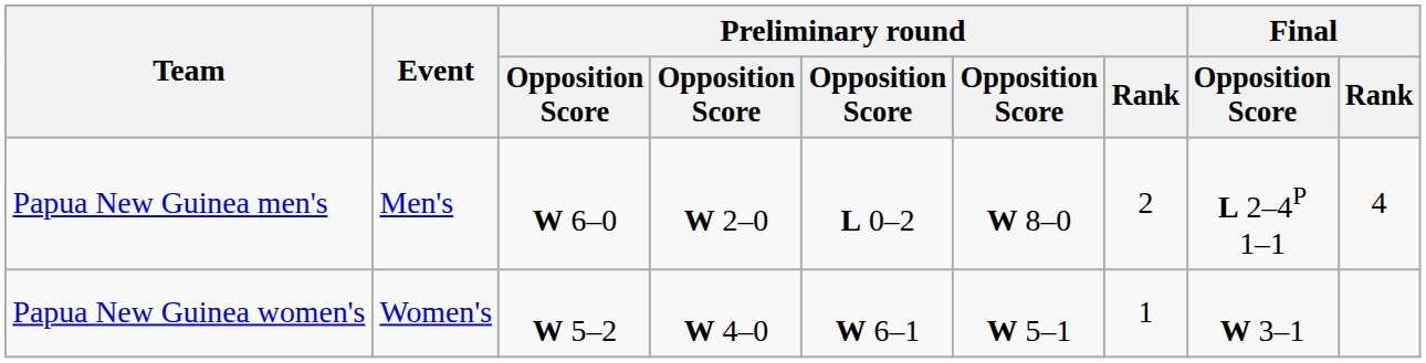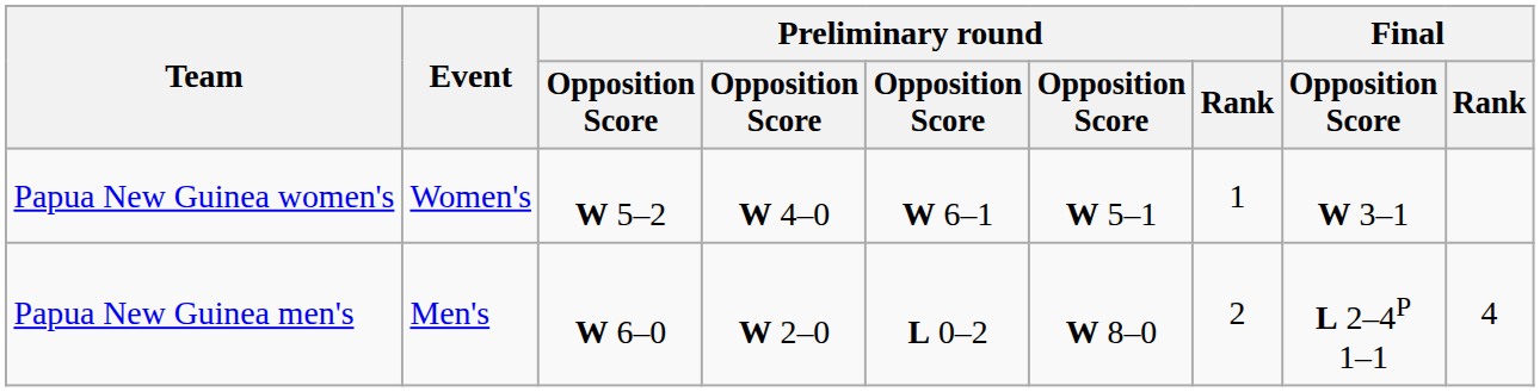 <table class=wikitable style=font-size:90%;text-align:center>
 <tr>
 <th rowspan=2>Team</th>
 <th rowspan=2>Event</th>
 <th colspan=5>Preliminary round</th>
 <th colspan=2>Final</th>
 </tr>
 <tr style=font-size:95%>
 <th>Opposition<br>Score</th>
 <th>Opposition<br>Score</th>
 <th>Opposition<br>Score</th>
 <th>Opposition<br>Score</th>
 <th>Rank</th>
 <th>Opposition<br>Score</th>
 <th>Rank</th>
 </tr>
 <tr>
+<td align=left><a href='#'>Papua New Guinea women's</a></td>
+<td align=left><a href='#'>Women's</a></td>
+<td><br><strong>W</strong> 5–2</td>
+<td><br><strong>W</strong> 4–0</td>
+<td><br><strong>W</strong> 6–1</td>
+<td><br><strong>W</strong> 5–1</td>
+<td>1</td>
+<td><br><strong>W</strong> 3–1</td>
+<td></td>
+</tr>
+<tr>
 <td align=left><a href='#'>Papua New Guinea men's</a></td>
 <td align=left><a href='#'>Men's</a></td>
 <td><br><strong>W</strong> 6–0</td>
 <td><br><strong>W</strong> 2–0</td>
 <td><br><strong>L</strong> 0–2</td>
 <td><br><strong>W</strong> 8–0</td>
 <td>2</td>
 <td><br><strong>L</strong> 2–4<sup>P</sup><br>1–1 </td>
 <td>4</td>
 </tr>
-<tr>
-<td align=left><a href='#'>Papua New Guinea women's</a></td>
-<td align=left><a href='#'>Women's</a></td>
-<td><br><strong>W</strong> 5–2</td>
-<td><br><strong>W</strong> 4–0</td>
-<td><br><strong>W</strong> 6–1</td>
-<td><br><strong>W</strong> 5–1</td>
-<td>1</td>
-<td><br><strong>W</strong> 3–1</td>
-<td></td>
-</tr>
 </table>
